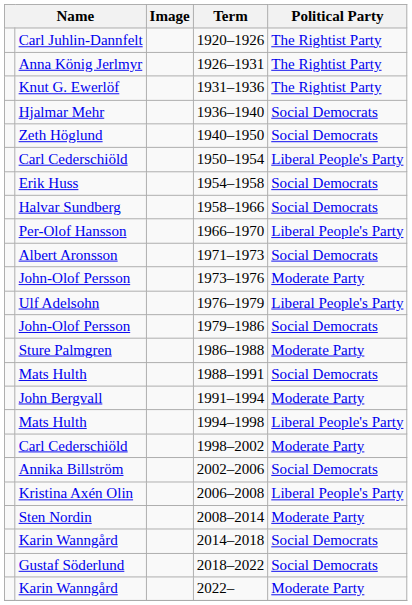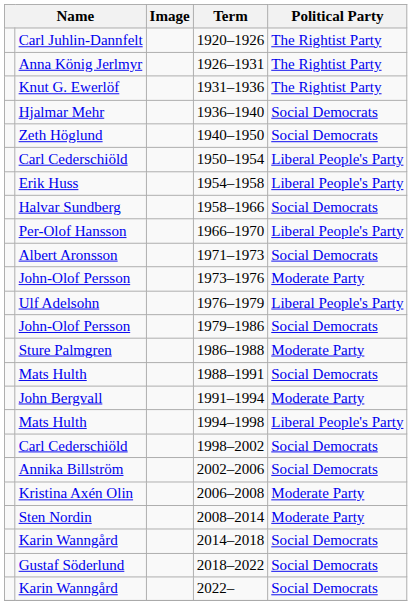 <table class="wikitable">
 <tr>
 <th colspan=2>Name</th>
 <th>Image</th>
 <th>Term</th>
 <th>Political Party</th>
 </tr>
 <tr>
 <td bgcolor=> </td>
 <td><a href='#'>Carl Juhlin-Dannfelt</a></td>
 <td></td>
 <td>1920–1926</td>
 <td><a href='#'>The Rightist Party</a></td>
 </tr>
 <tr>
 <td bgcolor=></td>
 <td><a href='#'>Anna König Jerlmyr</a></td>
 <td></td>
 <td rowspan=1>1926–1931</td>
 <td rowspan=1><a href='#'>The Rightist Party</a></td>
 </tr>
 <tr>
 <td bgcolor=></td>
 <td><a href='#'>Knut G. Ewerlöf</a></td>
 <td></td>
 <td>1931–1936</td>
 <td><a href='#'>The Rightist Party</a></td>
 </tr>
 <tr>
 <td bgcolor=></td>
 <td><a href='#'>Hjalmar Mehr</a></td>
 <td></td>
 <td>1936–1940</td>
 <td><a href='#'>Social Democrats</a></td>
 </tr>
 <tr>
 <td bgcolor=></td>
 <td><a href='#'>Zeth Höglund</a></td>
 <td></td>
 <td>1940–1950</td>
 <td><a href='#'>Social Democrats</a></td>
 </tr>
 <tr>
 <td bgcolor=></td>
 <td><a href='#'>Carl Cederschiöld</a></td>
 <td></td>
 <td>1950–1954</td>
 <td><a href='#'>Liberal People's Party</a></td>
 </tr>
 <tr>
 <td bgcolor=></td>
 <td><a href='#'>Erik Huss</a></td>
 <td></td>
 <td>1954–1958</td>
-<td><a href='#'>Social Democrats</a></td>
+<td><a href='#'>Liberal People's Party</a></td>
 </tr>
 <tr>
 <td bgcolor=></td>
 <td><a href='#'>Halvar Sundberg</a></td>
 <td></td>
 <td>1958–1966</td>
 <td><a href='#'>Social Democrats</a></td>
 </tr>
 <tr>
 <td bgcolor=></td>
 <td><a href='#'>Per-Olof Hansson</a></td>
 <td></td>
 <td>1966–1970</td>
 <td><a href='#'>Liberal People's Party</a></td>
 </tr>
 <tr>
 <td bgcolor=></td>
 <td><a href='#'>Albert Aronsson</a></td>
 <td></td>
 <td>1971–1973</td>
 <td><a href='#'>Social Democrats</a></td>
 </tr>
 <tr>
 <td bgcolor=></td>
 <td><a href='#'>John-Olof Persson</a></td>
 <td></td>
 <td>1973–1976</td>
 <td><a href='#'>Moderate Party</a></td>
 </tr>
 <tr>
 <td bgcolor=></td>
 <td><a href='#'>Ulf Adelsohn</a></td>
 <td></td>
 <td>1976–1979</td>
 <td><a href='#'>Liberal People's Party</a></td>
 </tr>
 <tr>
 <td bgcolor=></td>
 <td><a href='#'>John-Olof Persson</a></td>
 <td></td>
 <td>1979–1986</td>
 <td><a href='#'>Social Democrats</a></td>
 </tr>
 <tr>
 <td bgcolor=></td>
 <td><a href='#'>Sture Palmgren</a></td>
 <td></td>
 <td>1986–1988</td>
 <td><a href='#'>Moderate Party</a></td>
 </tr>
 <tr>
 <td bgcolor=></td>
 <td><a href='#'>Mats Hulth</a></td>
 <td></td>
 <td>1988–1991</td>
 <td><a href='#'>Social Democrats</a></td>
 </tr>
 <tr>
 <td bgcolor=></td>
 <td><a href='#'>John Bergvall</a></td>
 <td></td>
 <td>1991–1994</td>
 <td><a href='#'>Moderate Party</a></td>
 </tr>
 <tr>
 <td bgcolor=></td>
 <td><a href='#'>Mats Hulth</a></td>
 <td></td>
 <td>1994–1998</td>
 <td><a href='#'>Liberal People's Party</a></td>
 </tr>
 <tr>
 <td bgcolor=></td>
 <td><a href='#'>Carl Cederschiöld</a></td>
 <td></td>
 <td>1998–2002</td>
-<td><a href='#'>Moderate Party</a></td>
+<td><a href='#'>Social Democrats</a></td>
 </tr>
 <tr>
 <td bgcolor=></td>
 <td><a href='#'>Annika Billström</a></td>
 <td></td>
 <td>2002–2006</td>
 <td><a href='#'>Social Democrats</a></td>
 </tr>
 <tr>
 <td bgcolor=></td>
 <td><a href='#'>Kristina Axén Olin</a></td>
 <td></td>
 <td>2006–2008</td>
-<td><a href='#'>Liberal People's Party</a></td>
+<td><a href='#'>Moderate Party</a></td>
 </tr>
 <tr>
 <td bgcolor=></td>
 <td><a href='#'>Sten Nordin</a></td>
 <td></td>
 <td>2008–2014</td>
 <td><a href='#'>Moderate Party</a></td>
 </tr>
 <tr>
 <td bgcolor=></td>
 <td><a href='#'>Karin Wanngård</a></td>
 <td></td>
 <td>2014–2018</td>
 <td><a href='#'>Social Democrats</a></td>
 </tr>
 <tr>
 <td bgcolor=></td>
 <td rowspan=1><a href='#'>Gustaf Söderlund</a></td>
 <td></td>
 <td>2018–2022</td>
 <td><a href='#'>Social Democrats</a></td>
 </tr>
 <tr>
 <td bgcolor=></td>
 <td><a href='#'>Karin Wanngård</a></td>
 <td></td>
 <td>2022–</td>
-<td><a href='#'>Moderate Party</a></td>
+<td><a href='#'>Social Democrats</a></td>
 </tr>
 <tr>
 </tr>
 </table>
